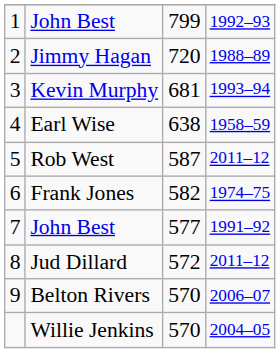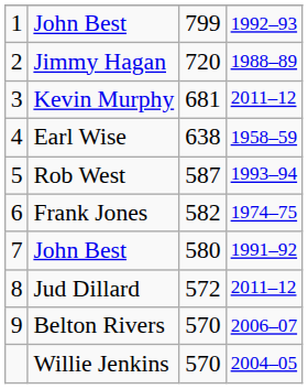 <table class="wikitable">
 <tr>
 </tr>
 <tr>
 <td>1</td>
 <td><a href='#'>John Best</a></td>
 <td>799</td>
 <td style="font-size:80%;"><a href='#'>1992–93</a></td>
 </tr>
 <tr>
 <td>2</td>
 <td><a href='#'>Jimmy Hagan</a></td>
 <td>720</td>
 <td style="font-size:80%;"><a href='#'>1988–89</a></td>
 </tr>
 <tr>
 <td>3</td>
 <td><a href='#'>Kevin Murphy</a></td>
 <td>681</td>
-<td style="font-size:80%;"><a href='#'>1993–94</a></td>
+<td style="font-size:80%;"><a href='#'>2011–12</a></td>
 </tr>
 <tr>
 <td>4</td>
 <td>Earl Wise</td>
 <td>638</td>
 <td style="font-size:80%;"><a href='#'>1958–59</a></td>
 </tr>
 <tr>
 <td>5</td>
 <td>Rob West</td>
 <td>587</td>
-<td style="font-size:80%;"><a href='#'>2011–12</a></td>
+<td style="font-size:80%;"><a href='#'>1993–94</a></td>
 </tr>
 <tr>
 <td>6</td>
 <td>Frank Jones</td>
 <td>582</td>
 <td style="font-size:80%;"><a href='#'>1974–75</a></td>
 </tr>
 <tr>
 <td>7</td>
 <td><a href='#'>John Best</a></td>
-<td>577</td>
+<td>580</td>
 <td style="font-size:80%;"><a href='#'>1991–92</a></td>
 </tr>
 <tr>
 <td>8</td>
 <td>Jud Dillard</td>
 <td>572</td>
 <td style="font-size:80%;"><a href='#'>2011–12</a></td>
 </tr>
 <tr>
 <td>9</td>
 <td>Belton Rivers</td>
 <td>570</td>
 <td style="font-size:80%;"><a href='#'>2006–07</a></td>
 </tr>
 <tr>
 <td></td>
 <td>Willie Jenkins</td>
 <td>570</td>
 <td style="font-size:80%;"><a href='#'>2004–05</a></td>
 </tr>
 </table>
